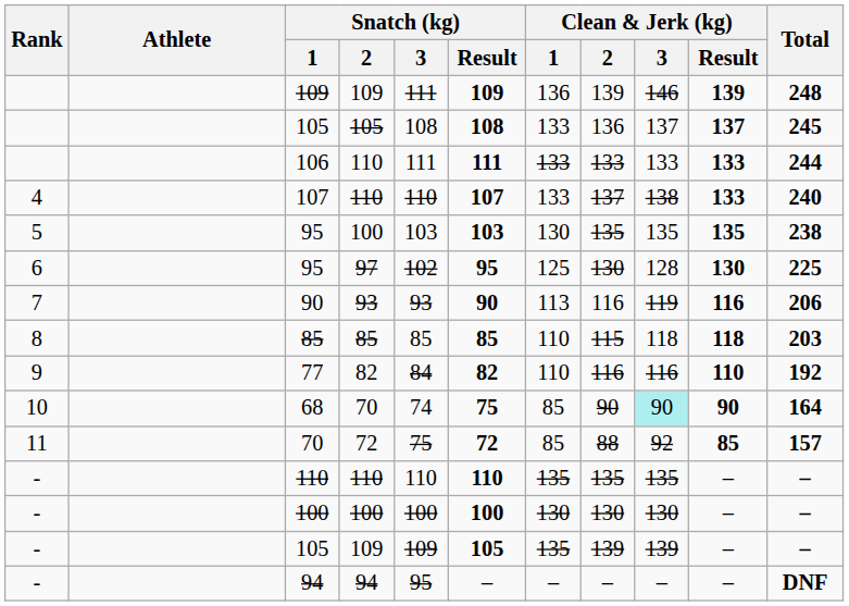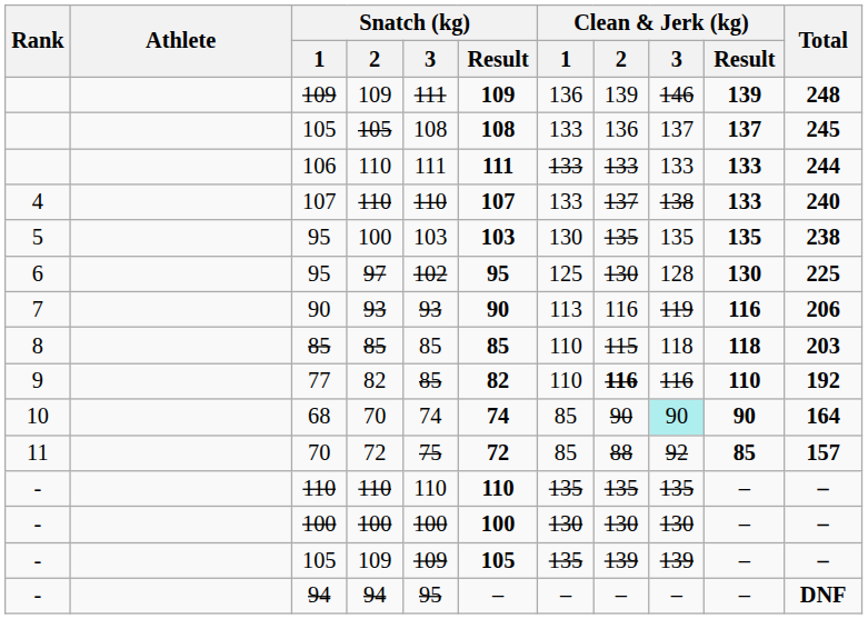 <table class = "wikitable" style="text-align:center;">
 <tr>
 <th rowspan=2 width=40>Rank</th>
 <th rowspan=2 width=250>Athlete</th>
 <th colspan=4>Snatch (kg)</th>
 <th colspan=4>Clean & Jerk (kg)</th>
 <th rowspan=2 width=60>Total</th>
 </tr>
 <tr>
 <th width=40>1</th>
 <th width=40>2</th>
 <th width=40>3</th>
 <th width=55>Result</th>
 <th width=40>1</th>
 <th width=40>2</th>
 <th width=40>3</th>
 <th width=55>Result</th>
 </tr>
 <tr>
 <td></td>
 <td align=left></td>
 <td><s>109</s></td>
 <td>109</td>
 <td><s>111</s></td>
 <td><strong>109</strong></td>
 <td>136</td>
 <td>139</td>
 <td><s>146</s></td>
 <td><strong>139</strong></td>
 <td><strong> 248 </strong></td>
 </tr>
 <tr>
 <td></td>
 <td align=left></td>
 <td>105</td>
 <td><s>105</s></td>
 <td>108</td>
 <td><strong>108</strong></td>
 <td>133</td>
 <td>136</td>
 <td>137</td>
 <td><strong>137</strong></td>
 <td><strong> 245 </strong></td>
 </tr>
 <tr>
 <td></td>
 <td align=left></td>
 <td>106</td>
 <td>110</td>
 <td>111</td>
 <td><strong>111</strong></td>
 <td><s>133</s></td>
 <td><s>133</s></td>
 <td>133</td>
 <td><strong>133</strong></td>
 <td><strong> 244 </strong></td>
 </tr>
 <tr>
 <td>4</td>
 <td align=left></td>
 <td>107</td>
 <td><s>110</s></td>
 <td><s>110</s></td>
 <td><strong>107</strong></td>
 <td>133</td>
 <td><s>137</s></td>
 <td><s>138</s></td>
 <td><strong>133</strong></td>
 <td><strong> 240 </strong></td>
 </tr>
 <tr>
 <td>5</td>
 <td align=left></td>
 <td>95</td>
 <td>100</td>
 <td>103</td>
 <td><strong>103</strong></td>
 <td>130</td>
 <td><s>135</s></td>
 <td>135</td>
 <td><strong>135</strong></td>
 <td><strong> 238 </strong></td>
 </tr>
 <tr>
 <td>6</td>
 <td align=left></td>
 <td>95</td>
 <td><s>97</s></td>
 <td><s>102</s></td>
 <td><strong>95</strong></td>
 <td>125</td>
 <td><s>130</s></td>
 <td>128</td>
 <td><strong>130</strong></td>
 <td><strong> 225 </strong></td>
 </tr>
 <tr>
 <td>7</td>
 <td align=left></td>
 <td>90</td>
 <td><s>93</s></td>
 <td><s>93</s></td>
 <td><strong>90</strong></td>
 <td>113</td>
 <td>116</td>
 <td><s>119</s></td>
 <td><strong>116</strong></td>
 <td><strong>206</strong></td>
 </tr>
 <tr>
 <td>8</td>
 <td align=left></td>
 <td><s>85</s></td>
 <td><s>85</s></td>
 <td>85</td>
 <td><strong>85</strong></td>
 <td>110</td>
 <td><s>115</s></td>
 <td>118</td>
 <td><strong>118</strong></td>
 <td><strong>203</strong></td>
 </tr>
 <tr>
 <td>9</td>
 <td align=left></td>
 <td>77</td>
 <td>82</td>
-<td><s>84</s></td>
+<td><s>85</s></td>
 <td><strong>82</strong></td>
 <td>110</td>
-<td><s>116</s></td>
+<td><strong><s>116</s></strong></td>
 <td><s>116</s></td>
 <td><strong>110</strong></td>
 <td><strong>192</strong></td>
 </tr>
 <tr>
 <td>10</td>
 <td align=left></td>
 <td>68</td>
 <td>70</td>
 <td>74</td>
-<td><strong>75</strong></td>
+<td><strong>74</strong></td>
 <td>85</td>
 <td><s>90</s></td>
 <td style="background: paleturquoise;">90</td>
 <td><strong>90</strong></td>
 <td><strong>164 </strong></td>
 </tr>
 <tr>
 <td>11</td>
 <td align=left></td>
 <td>70</td>
 <td>72</td>
 <td><s>75</s></td>
 <td><strong>72</strong></td>
 <td>85</td>
 <td><s>88</s></td>
 <td><s>92</s></td>
 <td><strong>85</strong></td>
 <td><strong>157 </strong></td>
 </tr>
 <tr>
 <td>-</td>
 <td align=left></td>
 <td><s>110</s></td>
 <td><s>110</s></td>
 <td>110</td>
 <td><strong>110</strong></td>
 <td><s>135</s></td>
 <td><s>135</s></td>
 <td><s>135</s></td>
 <td>–</td>
 <td><strong> – </strong></td>
 </tr>
 <tr>
 <td>-</td>
 <td align=left></td>
 <td><s>100</s></td>
 <td><s>100</s></td>
 <td><s>100</s></td>
 <td><strong>100</strong></td>
 <td><s>130</s></td>
 <td><s>130</s></td>
 <td><s>130</s></td>
 <td>–</td>
 <td><strong> – </strong></td>
 </tr>
 <tr>
 <td>-</td>
 <td align=left></td>
 <td>105</td>
 <td>109</td>
 <td><s>109</s></td>
 <td><strong>105</strong></td>
 <td><s>135</s></td>
 <td><s>139</s></td>
 <td><s>139</s></td>
 <td>–</td>
 <td><strong> – </strong></td>
 </tr>
 <tr>
 <td>-</td>
 <td align=left></td>
 <td><s>94</s></td>
 <td><s>94</s></td>
 <td><s>95</s></td>
 <td>–</td>
 <td>–</td>
 <td>–</td>
 <td>–</td>
 <td>–</td>
 <td><strong>DNF</strong></td>
 </tr>
 </table>
